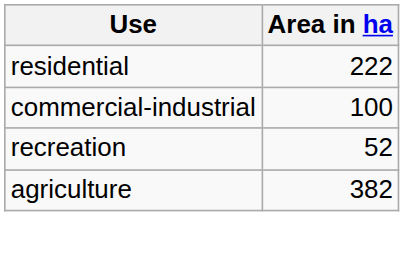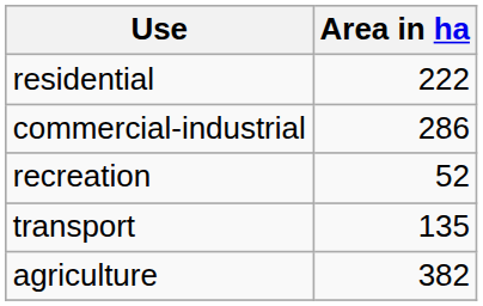 <table class="wikitable float-right">
 <tr class="bgcolor5">
 <th>Use</th>
 <th>Area in <a href='#'>ha</a></th>
 </tr>
 <tr>
 <td>residential</td>
 <td align="right">222</td>
 </tr>
 <tr>
 <td>commercial-industrial</td>
-<td align="right">100</td>
+<td align="right">286</td>
 </tr>
 <tr>
 <td>recreation</td>
 <td align="right">52</td>
 </tr>
 <tr>
+<td>transport</td>
+<td align="right">135</td>
+</tr>
+<tr>
 <td>agriculture</td>
 <td align="right">382</td>
 </tr>
 </table>
